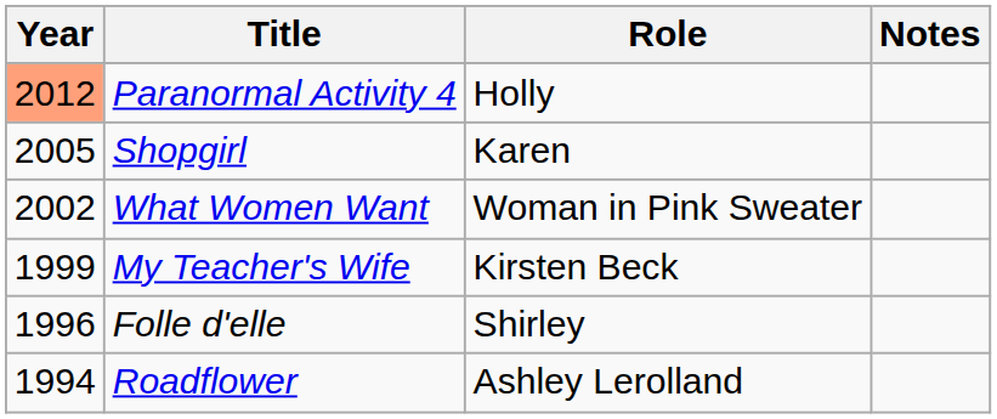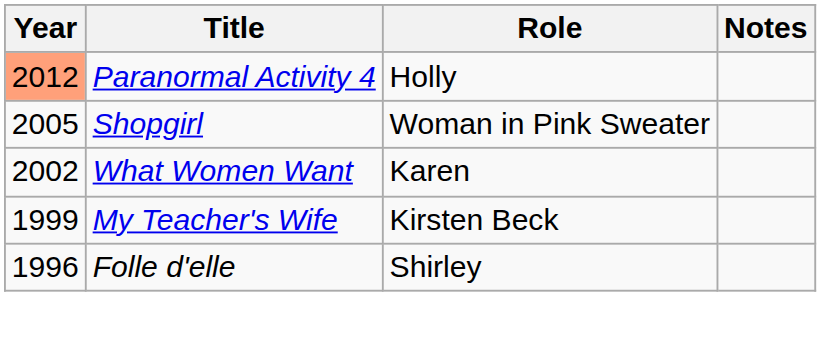 <table class="wikitable sortable">
 <tr>
 <th>Year</th>
 <th>Title</th>
 <th>Role</th>
 <th class="unsortable">Notes</th>
 </tr>
 <tr>
 <td style="background: lightsalmon;">2012</td>
 <td><em><a href='#'>Paranormal Activity 4</a></em></td>
 <td>Holly</td>
 <td></td>
 </tr>
 <tr>
 <td>2005</td>
 <td><em><a href='#'>Shopgirl</a></em></td>
-<td>Karen</td>
+<td>Woman in Pink Sweater</td>
 <td></td>
 </tr>
 <tr>
 <td>2002</td>
 <td><em><a href='#'>What Women Want</a></em></td>
-<td>Woman in Pink Sweater</td>
+<td>Karen</td>
 <td></td>
 </tr>
 <tr>
 <td>1999</td>
 <td><em><a href='#'>My Teacher's Wife</a></em></td>
 <td>Kirsten Beck</td>
 <td></td>
 </tr>
 <tr>
 <td>1996</td>
 <td><em>Folle d'elle</em></td>
 <td>Shirley</td>
 <td></td>
 </tr>
-<tr>
-<td>1994</td>
-<td><em><a href='#'>Roadflower</a></em></td>
-<td>Ashley Lerolland</td>
-<td></td>
-</tr>
 </table>
